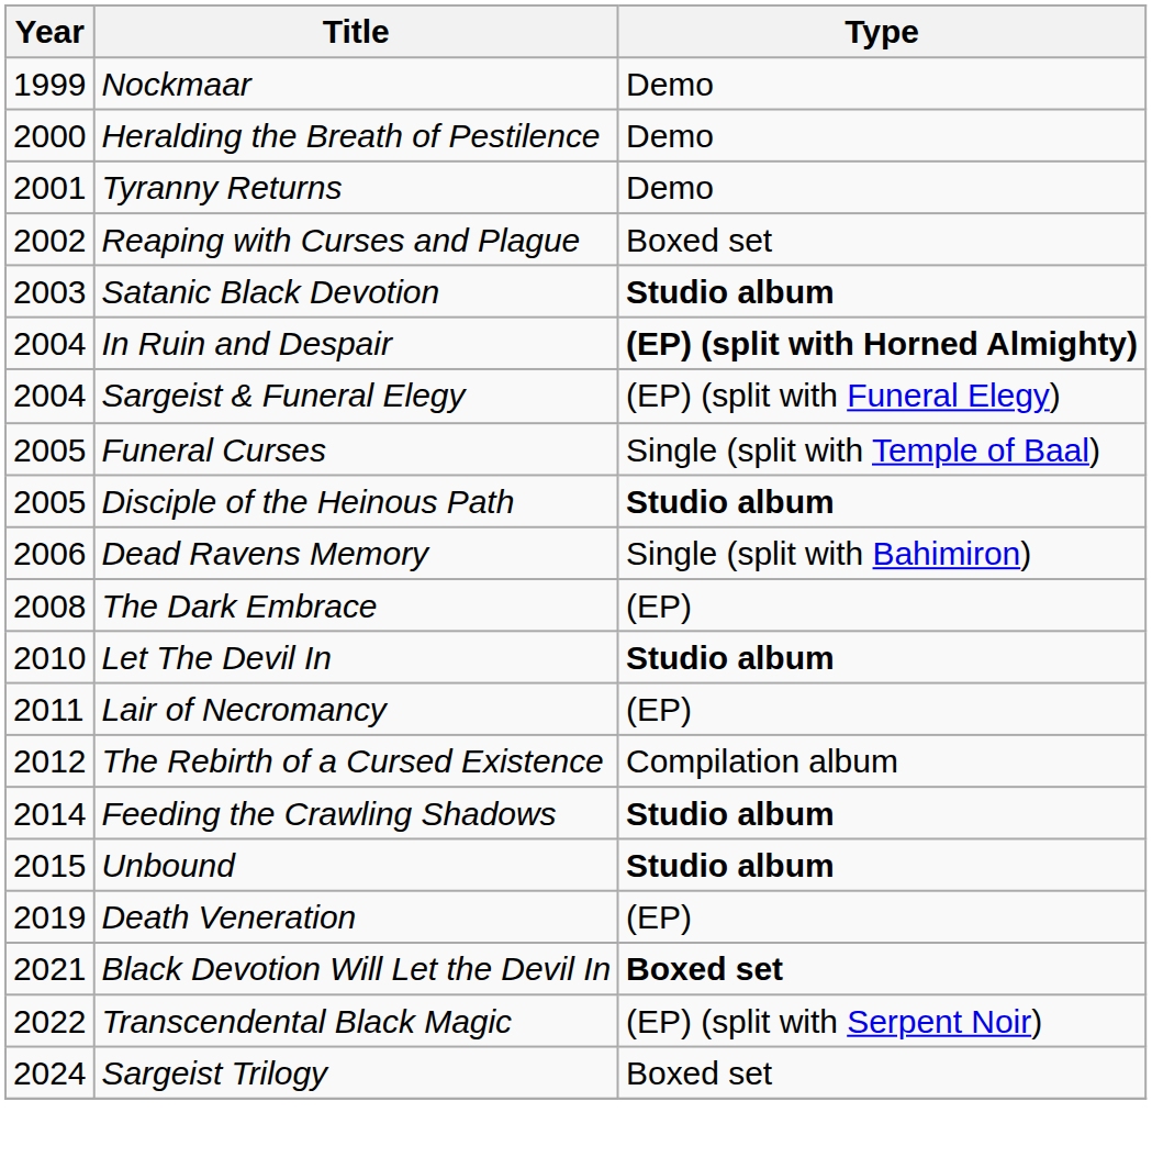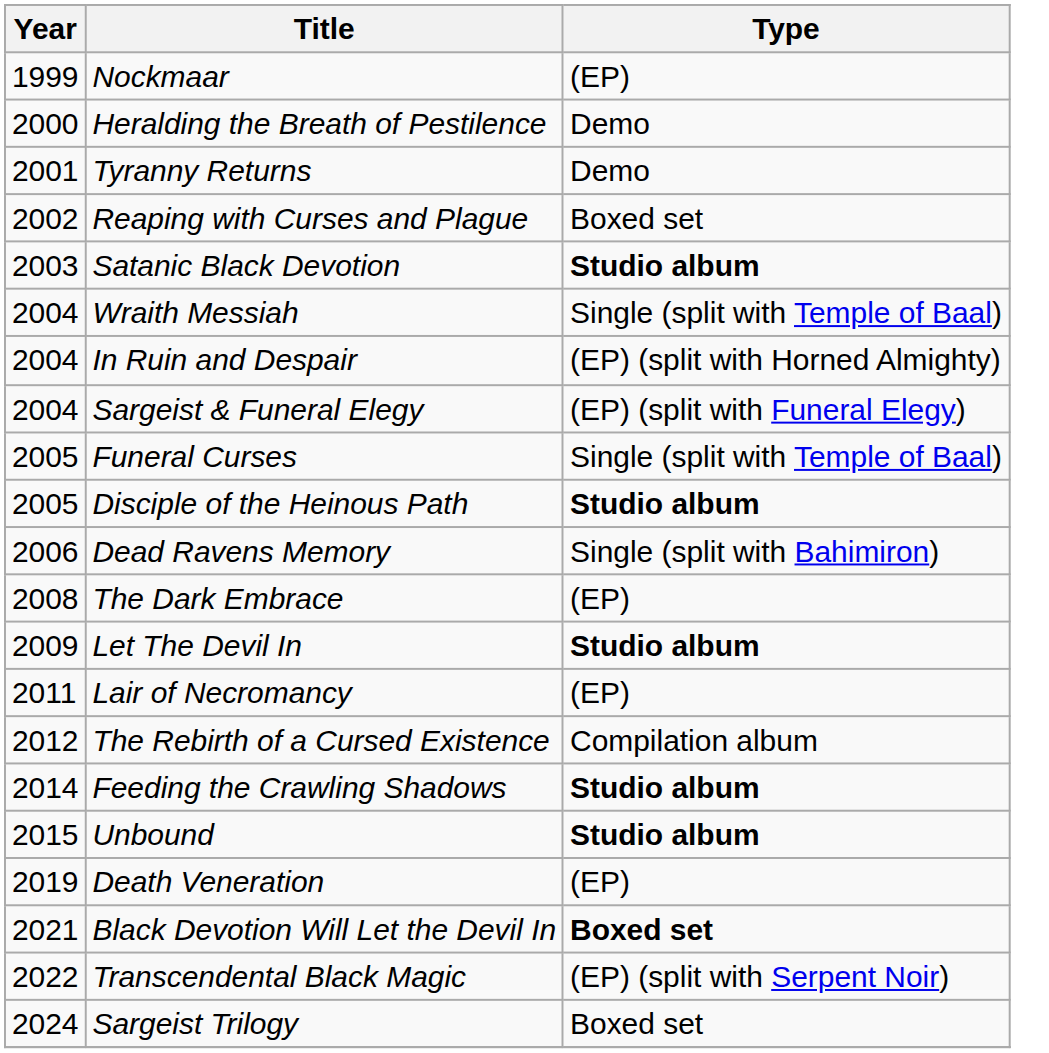 <table class="wikitable" style="font-size: 95%;">
 <tr>
 <th>Year</th>
 <th>Title</th>
 <th>Type</th>
 </tr>
 <tr>
 <td>1999</td>
 <td><em>Nockmaar</em></td>
-<td>Demo</td>
+<td>(EP)</td>
 </tr>
 <tr>
 <td>2000</td>
 <td><em>Heralding the Breath of Pestilence</em></td>
 <td>Demo</td>
 </tr>
 <tr>
 <td>2001</td>
 <td><em>Tyranny Returns</em></td>
 <td>Demo</td>
 </tr>
 <tr>
 <td>2002</td>
 <td><em>Reaping with Curses and Plague</em></td>
 <td>Boxed set</td>
 </tr>
 <tr>
 <td>2003</td>
 <td><em>Satanic Black Devotion</em></td>
 <td><strong>Studio album</strong></td>
 </tr>
 <tr>
 <td>2004</td>
+<td><em>Wraith Messiah</em></td>
+<td>Single (split with <a href='#'>Temple of Baal</a>)</td>
+</tr>
+<tr>
+<td>2004</td>
 <td><em>In Ruin and Despair</em></td>
-<td><strong>(EP) (split with Horned Almighty)</strong></td>
+<td>(EP) (split with Horned Almighty)</td>
 </tr>
 <tr>
 <td>2004</td>
 <td><em>Sargeist & Funeral Elegy</em></td>
 <td>(EP) (split with <a href='#'>Funeral Elegy</a>)</td>
 </tr>
 <tr>
 <td>2005</td>
 <td><em>Funeral Curses</em></td>
 <td>Single (split with <a href='#'>Temple of Baal</a>)</td>
 </tr>
 <tr>
 <td>2005</td>
 <td><em>Disciple of the Heinous Path</em></td>
 <td><strong>Studio album</strong></td>
 </tr>
 <tr>
 <td>2006</td>
 <td><em>Dead Ravens Memory</em></td>
 <td>Single (split with <a href='#'>Bahimiron</a>)</td>
 </tr>
 <tr>
 <td>2008</td>
 <td><em>The Dark Embrace</em></td>
 <td>(EP)</td>
 </tr>
 <tr>
-<td>2010</td>
+<td>2009</td>
 <td><em>Let The Devil In</em></td>
 <td><strong>Studio album</strong></td>
 </tr>
 <tr>
 <td>2011</td>
 <td><em>Lair of Necromancy</em></td>
 <td>(EP)</td>
 </tr>
 <tr>
 <td>2012</td>
 <td><em>The Rebirth of a Cursed Existence</em></td>
 <td>Compilation album</td>
 </tr>
 <tr>
 <td>2014</td>
 <td><em>Feeding the Crawling Shadows</em></td>
 <td><strong>Studio album</strong></td>
 </tr>
 <tr>
 <td>2015</td>
 <td><em>Unbound</em></td>
 <td><strong>Studio album</strong></td>
 </tr>
 <tr>
 <td>2019</td>
 <td><em>Death Veneration</em></td>
 <td>(EP)</td>
 </tr>
 <tr>
 <td>2021</td>
 <td><em>Black Devotion Will Let the Devil In</em></td>
 <td><strong>Boxed set</strong></td>
 </tr>
 <tr>
 <td>2022</td>
 <td><em>Transcendental Black Magic</em></td>
 <td>(EP) (split with <a href='#'>Serpent Noir</a>)</td>
 </tr>
 <tr>
 <td>2024</td>
 <td><em>Sargeist Trilogy</em></td>
 <td>Boxed set</td>
 </tr>
 <tr>
 </tr>
 </table>
